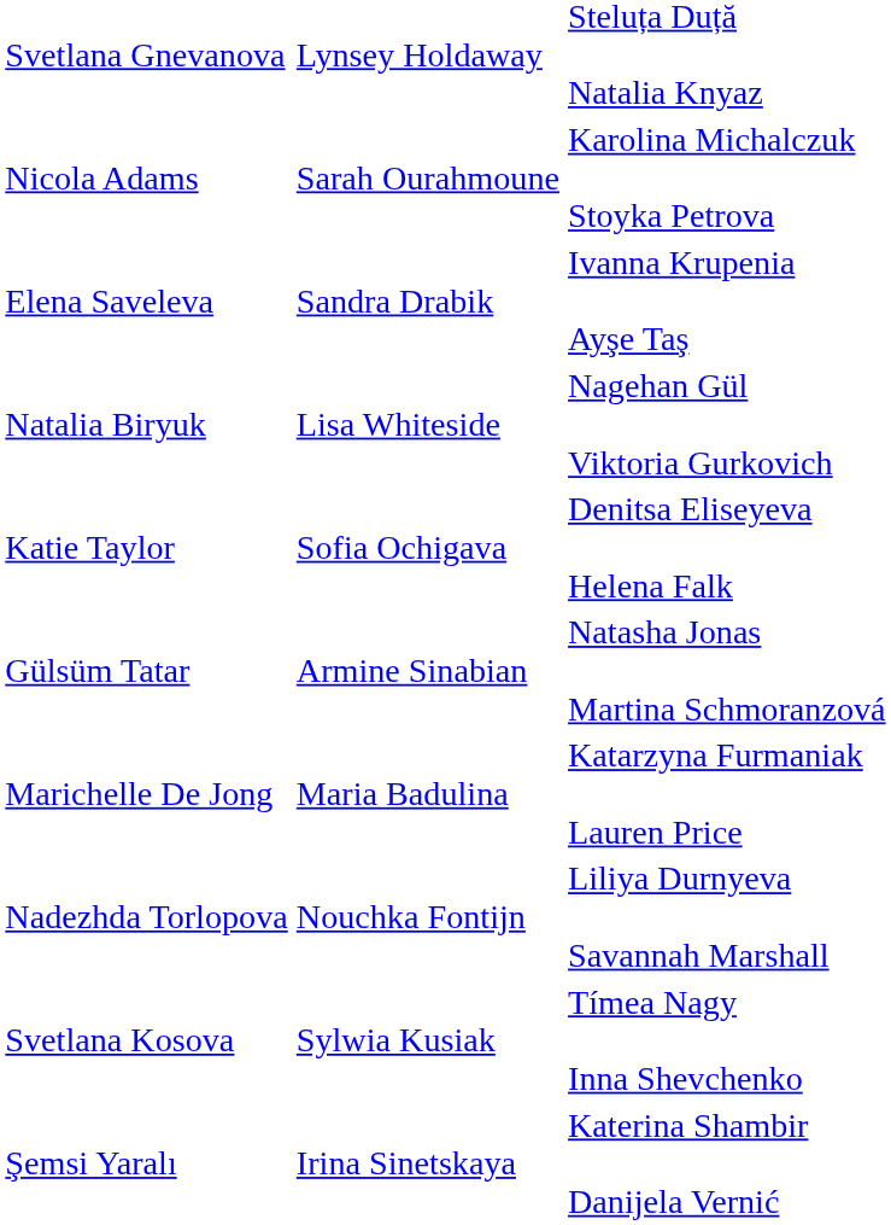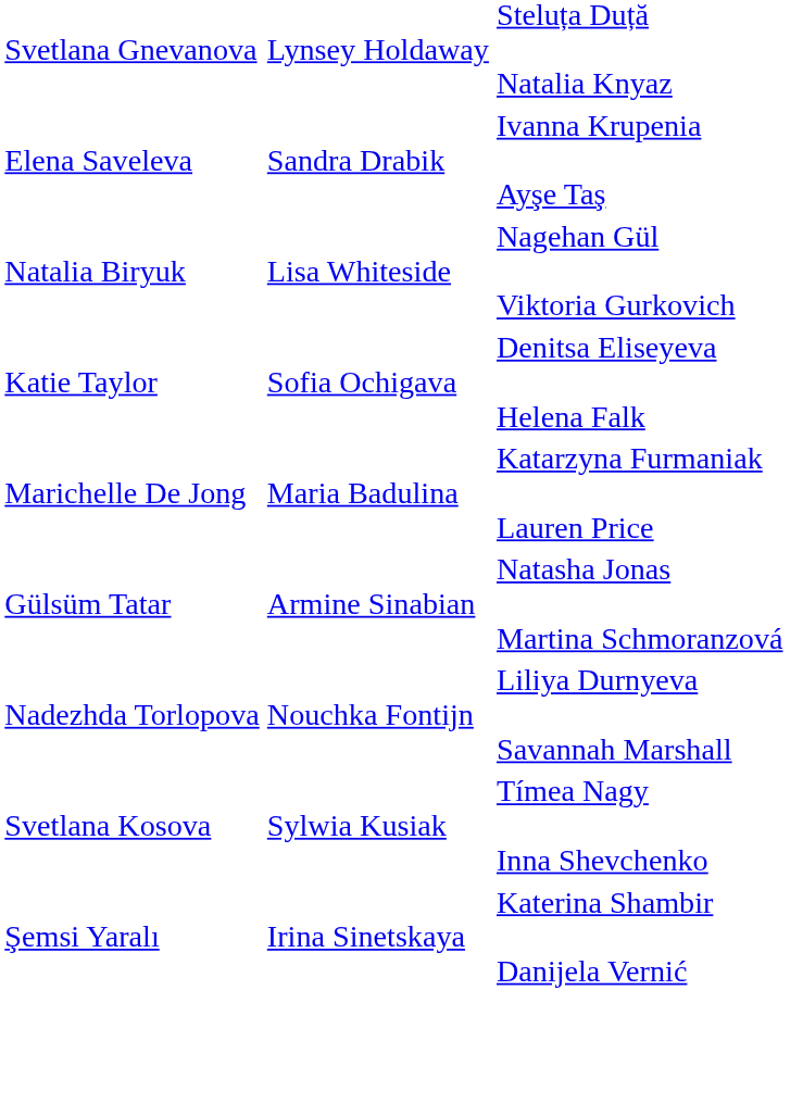 <table>
 <tr>
 <td align="center"><strong></strong></td>
 <td> <a href='#'>Svetlana Gnevanova</a></td>
 <td> <a href='#'>Lynsey Holdaway</a></td>
 <td> <a href='#'>Steluța Duță</a><br><br> <a href='#'>Natalia Knyaz</a></td>
-</tr>
-<tr>
-<td align="center"><strong></strong></td>
-<td> <a href='#'>Nicola Adams</a></td>
-<td> <a href='#'>Sarah Ourahmoune</a></td>
-<td> <a href='#'>Karolina Michalczuk</a><br><br> <a href='#'>Stoyka Petrova</a></td>
 </tr>
 <tr>
 <td align="center"><strong></strong></td>
 <td> <a href='#'>Elena Saveleva</a></td>
 <td> <a href='#'>Sandra Drabik</a></td>
 <td> <a href='#'>Ivanna Krupenia</a><br><br> <a href='#'>Ayşe Taş</a></td>
 </tr>
 <tr>
 <td align="center"><strong></strong></td>
 <td> <a href='#'>Natalia Biryuk</a></td>
 <td> <a href='#'>Lisa Whiteside</a></td>
 <td> <a href='#'>Nagehan Gül</a><br><br> <a href='#'>Viktoria Gurkovich</a></td>
 </tr>
 <tr>
 <td align="center"><strong></strong></td>
 <td> <a href='#'>Katie Taylor</a></td>
 <td> <a href='#'>Sofia Ochigava</a></td>
 <td> <a href='#'>Denitsa Eliseyeva</a><br><br> <a href='#'>Helena Falk</a></td>
 </tr>
 <tr>
 <td align="center"><strong></strong></td>
+<td> <a href='#'>Marichelle De Jong</a></td>
+<td> <a href='#'>Maria Badulina</a></td>
+<td> <a href='#'>Katarzyna Furmaniak</a><br><br> <a href='#'>Lauren Price</a></td>
+</tr>
+<tr>
+<td align="center"><strong></strong></td>
 <td> <a href='#'>Gülsüm Tatar</a></td>
 <td> <a href='#'>Armine Sinabian</a></td>
 <td> <a href='#'>Natasha Jonas</a><br><br> <a href='#'>Martina Schmoranzová</a></td>
-</tr>
-<tr>
-<td align="center"><strong></strong></td>
-<td> <a href='#'>Marichelle De Jong</a></td>
-<td> <a href='#'>Maria Badulina</a></td>
-<td> <a href='#'>Katarzyna Furmaniak</a><br><br> <a href='#'>Lauren Price</a></td>
 </tr>
 <tr>
 <td align="center"><strong></strong></td>
 <td> <a href='#'>Nadezhda Torlopova</a></td>
 <td> <a href='#'>Nouchka Fontijn</a></td>
 <td> <a href='#'>Liliya Durnyeva</a><br><br> <a href='#'>Savannah Marshall</a></td>
 </tr>
 <tr>
 <td align="center"><strong></strong></td>
 <td> <a href='#'>Svetlana Kosova</a></td>
 <td> <a href='#'>Sylwia Kusiak</a></td>
 <td> <a href='#'>Tímea Nagy</a><br><br> <a href='#'>Inna Shevchenko</a></td>
 </tr>
 <tr>
 <td align="center"><strong></strong></td>
 <td> <a href='#'>Şemsi Yaralı</a></td>
 <td> <a href='#'>Irina Sinetskaya</a></td>
 <td> <a href='#'>Katerina Shambir</a><br><br> <a href='#'>Danijela Vernić</a></td>
 </tr>
 </table>
